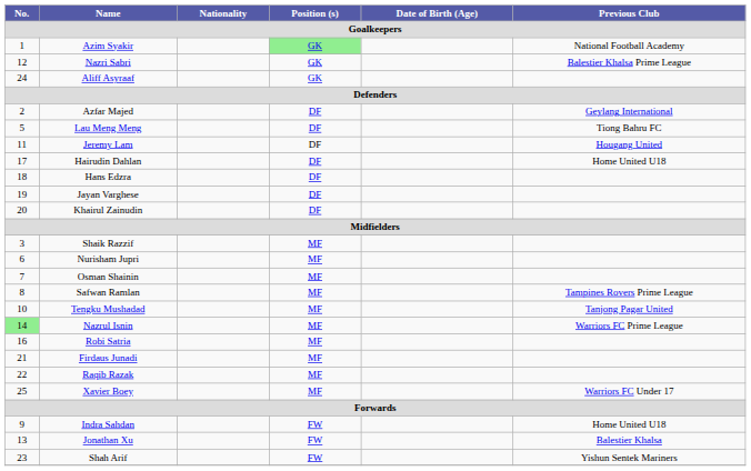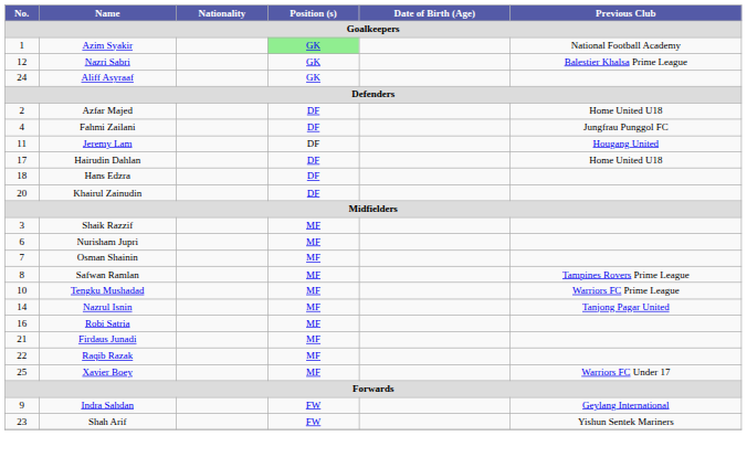 <table class="wikitable" style="text-align:center; font-size:85%; width:80%;">
 <tr>
 <th style="background:#545AA7; color:white; text-align:center;">No.</th>
 <th style="background:#545AA7; color:white; text-align:center;">Name</th>
 <th style="background:#545AA7; color:white; text-align:center;">Nationality</th>
 <th style="background:#545AA7; color:white; text-align:center;">Position (s)</th>
 <th style="background:#545AA7; color:white; text-align:center;">Date of Birth (Age)</th>
 <th style="background:#545AA7; color:white; text-align:center;">Previous Club</th>
 </tr>
 <tr>
 <th colspan="6" style="background:#dcdcdc; text-align:center;">Goalkeepers</th>
 </tr>
 <tr>
 <td>1</td>
 <td><a href='#'>Azim Syakir</a></td>
 <td></td>
 <td style="background: lightgreen;"><a href='#'>GK</a></td>
 <td></td>
 <td> National Football Academy</td>
 </tr>
 <tr>
 <td>12</td>
 <td><a href='#'>Nazri Sabri</a></td>
 <td></td>
 <td><a href='#'>GK</a></td>
 <td></td>
 <td><a href='#'>Balestier Khalsa</a> Prime League</td>
 </tr>
 <tr>
 <td>24</td>
 <td><a href='#'>Aliff Asyraaf</a></td>
 <td></td>
 <td><a href='#'>GK</a></td>
 <td></td>
 <td></td>
 </tr>
 <tr>
 <th colspan="6" style="background:#dcdcdc; text-align:center;">Defenders</th>
 </tr>
 <tr>
 <td>2</td>
 <td>Azfar Majed</td>
 <td></td>
 <td><a href='#'>DF</a></td>
 <td></td>
-<td><a href='#'>Geylang International</a></td>
+<td> Home United U18</td>
 </tr>
 <tr>
-<td>5</td>
-<td><a href='#'>Lau Meng Meng</a></td>
+<td>4</td>
+<td>Fahmi Zailani</td>
 <td></td>
 <td><a href='#'>DF</a></td>
 <td></td>
-<td>Tiong Bahru FC</td>
+<td> Jungfrau Punggol FC</td>
 </tr>
 <tr>
 <td>11</td>
 <td><a href='#'>Jeremy Lam</a></td>
 <td></td>
 <td>DF</td>
 <td></td>
 <td> <a href='#'>Hougang United</a></td>
 </tr>
 <tr>
 <td>17</td>
 <td>Hairudin Dahlan</td>
 <td></td>
 <td><a href='#'>DF</a></td>
 <td></td>
 <td> Home United U18</td>
 </tr>
 <tr>
 <td>18</td>
 <td>Hans Edzra</td>
-<td></td>
-<td><a href='#'>DF</a></td>
-<td></td>
-<td></td>
-</tr>
-<tr>
-<td>19</td>
-<td>Jayan Varghese</td>
 <td></td>
 <td><a href='#'>DF</a></td>
 <td></td>
 <td></td>
 </tr>
 <tr>
 <td>20</td>
 <td>Khairul Zainudin</td>
 <td></td>
 <td><a href='#'>DF</a></td>
 <td></td>
 <td></td>
 </tr>
 <tr>
 <th colspan="6" style="background:#dcdcdc; text-align:center;">Midfielders</th>
 </tr>
 <tr>
 <td>3</td>
 <td>Shaik Razzif</td>
 <td></td>
 <td><a href='#'>MF</a></td>
 <td></td>
 <td></td>
 </tr>
 <tr>
 <td>6</td>
 <td>Nurisham Jupri</td>
 <td></td>
 <td><a href='#'>MF</a></td>
 <td></td>
 <td></td>
 </tr>
 <tr>
 <td>7</td>
 <td>Osman Shainin</td>
 <td></td>
 <td><a href='#'>MF</a></td>
 <td></td>
 <td></td>
 </tr>
 <tr>
 <td>8</td>
 <td>Safwan Ramlan</td>
 <td></td>
 <td><a href='#'>MF</a></td>
 <td></td>
 <td> <a href='#'>Tampines Rovers</a> Prime League</td>
 </tr>
 <tr>
 <td>10</td>
 <td><a href='#'>Tengku Mushadad</a></td>
 <td></td>
 <td><a href='#'>MF</a></td>
 <td></td>
-<td><a href='#'>Tanjong Pagar United</a></td>
+<td><a href='#'>Warriors FC</a> Prime League</td>
 </tr>
 <tr>
-<td style="background: lightgreen;">14</td>
+<td>14</td>
 <td><a href='#'>Nazrul Isnin</a></td>
 <td></td>
 <td><a href='#'>MF</a></td>
 <td></td>
-<td><a href='#'>Warriors FC</a> Prime League</td>
+<td><a href='#'>Tanjong Pagar United</a></td>
 </tr>
 <tr>
 <td>16</td>
 <td><a href='#'>Robi Satria</a></td>
 <td></td>
 <td><a href='#'>MF</a></td>
 <td></td>
 <td></td>
 </tr>
 <tr>
 <td>21</td>
 <td><a href='#'>Firdaus Junadi</a></td>
 <td></td>
 <td><a href='#'>MF</a></td>
 <td></td>
 <td></td>
 </tr>
 <tr>
 <td>22</td>
 <td><a href='#'>Raqib Razak</a></td>
 <td></td>
 <td><a href='#'>MF</a></td>
 <td></td>
 <td></td>
 </tr>
 <tr>
 <td>25</td>
 <td><a href='#'>Xavier Boey</a></td>
 <td></td>
 <td><a href='#'>MF</a></td>
 <td></td>
 <td><a href='#'>Warriors FC</a> Under 17</td>
 </tr>
 <tr>
 <th colspan="6" style="background:#dcdcdc; text-align:center;">Forwards</th>
 </tr>
 <tr>
 <td>9</td>
 <td><a href='#'>Indra Sahdan</a></td>
 <td></td>
 <td><a href='#'>FW</a></td>
 <td></td>
-<td> Home United U18</td>
-</tr>
-<tr>
-<td>13</td>
-<td><a href='#'>Jonathan Xu</a></td>
-<td></td>
-<td><a href='#'>FW</a></td>
-<td></td>
-<td><a href='#'>Balestier Khalsa</a></td>
+<td><a href='#'>Geylang International</a></td>
 </tr>
 <tr>
 <td>23</td>
 <td>Shah Arif</td>
 <td></td>
 <td><a href='#'>FW</a></td>
 <td></td>
 <td>Yishun Sentek Mariners</td>
 </tr>
 <tr>
 </tr>
 </table>
